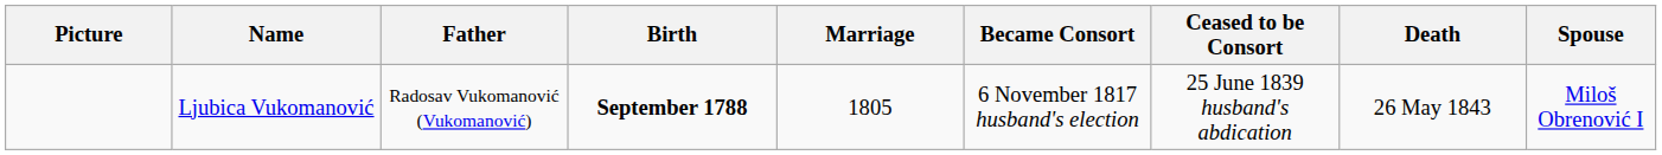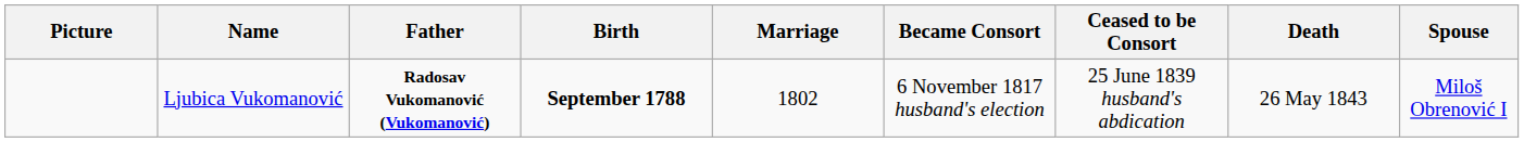 <table style="width:95%;" class="wikitable">
 <tr>
 <th style="width:8%;">Picture</th>
 <th style="width:10%;">Name</th>
 <th style="width:9%;">Father</th>
 <th style="width:10%;">Birth</th>
 <th style="width:9%;">Marriage</th>
 <th style="width:9%;">Became Consort</th>
 <th style="width:9%;">Ceased to be Consort</th>
 <th style="width:9%;">Death</th>
 <th style="width:6%;">Spouse</th>
 </tr>
 <tr>
 <td style="text-align:center;"></td>
 <td style="text-align:center;"><a href='#'>Ljubica Vukomanović</a></td>
-<td style="text-align:center;"><small>Radosav Vukomanović (<a href='#'>Vukomanović</a>)</small></td>
+<td style="text-align:center;"><strong><small>Radosav Vukomanović (<a href='#'>Vukomanović</a>)</small></strong></td>
 <td style="text-align:center;"><strong>September 1788</strong></td>
-<td style="text-align:center;">1805</td>
+<td style="text-align:center;">1802</td>
 <td style="text-align:center;">6 November 1817<br><em>husband's election</em></td>
 <td style="text-align:center;">25 June 1839<br><em>husband's abdication</em></td>
 <td style="text-align:center;">26 May 1843</td>
 <td style="text-align:center;"><a href='#'>Miloš Obrenović I</a></td>
 </tr>
 </table>
